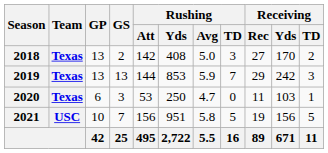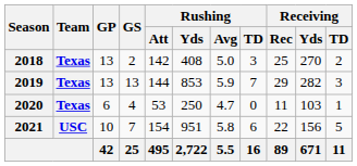 <table class="wikitable" style="text-align:center;">
 <tr>
 <th rowspan=2>Season</th>
 <th rowspan=2>Team</th>
 <th rowspan=2>GP</th>
 <th rowspan=2>GS</th>
 <th colspan="4">Rushing</th>
 <th colspan="3">Receiving</th>
 </tr>
 <tr>
 <th>Att</th>
 <th>Yds</th>
 <th>Avg</th>
 <th>TD</th>
 <th>Rec</th>
 <th>Yds</th>
 <th>TD</th>
 </tr>
 <tr>
 <th>2018</th>
 <th><a href='#'>Texas</a></th>
 <td>13</td>
 <td>2</td>
 <td>142</td>
 <td>408</td>
 <td>5.0</td>
 <td>3</td>
-<td>27</td>
-<td>170</td>
+<td>25</td>
+<td>270</td>
 <td>2</td>
 </tr>
 <tr>
 <th>2019</th>
 <th><a href='#'>Texas</a></th>
 <td>13</td>
 <td>13</td>
 <td>144</td>
 <td>853</td>
 <td>5.9</td>
 <td>7</td>
 <td>29</td>
-<td>242</td>
+<td>282</td>
 <td>3</td>
 </tr>
 <tr>
 <th>2020</th>
 <th><a href='#'>Texas</a></th>
 <td>6</td>
-<td>3</td>
+<td>4</td>
 <td>53</td>
 <td>250</td>
 <td>4.7</td>
 <td>0</td>
 <td>11</td>
 <td>103</td>
 <td>1</td>
 </tr>
 <tr>
 <th>2021</th>
 <th><a href='#'>USC</a></th>
 <td>10</td>
 <td>7</td>
-<td>156</td>
+<td>154</td>
 <td>951</td>
 <td>5.8</td>
-<td>5</td>
-<td>19</td>
+<td>6</td>
+<td>22</td>
 <td>156</td>
 <td>5</td>
 </tr>
 <tr>
 <th colspan="2"></th>
 <th>42</th>
 <th>25</th>
 <th>495</th>
 <th>2,722</th>
 <th>5.5</th>
 <th>16</th>
 <th>89</th>
 <th>671</th>
 <th>11</th>
 </tr>
 </table>
